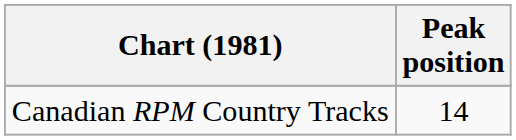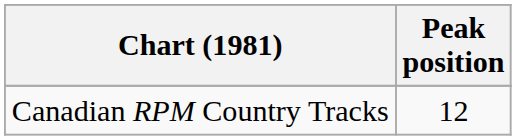 <table class="wikitable sortable">
 <tr>
 <th align="left">Chart (1981)</th>
 <th align="center">Peak<br>position</th>
 </tr>
 <tr>
 </tr>
 <tr>
 <td align="left">Canadian <em>RPM</em> Country Tracks</td>
-<td align="center">14</td>
+<td align="center">12</td>
 </tr>
 </table>
